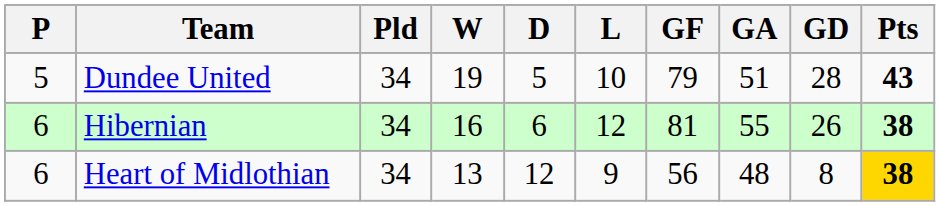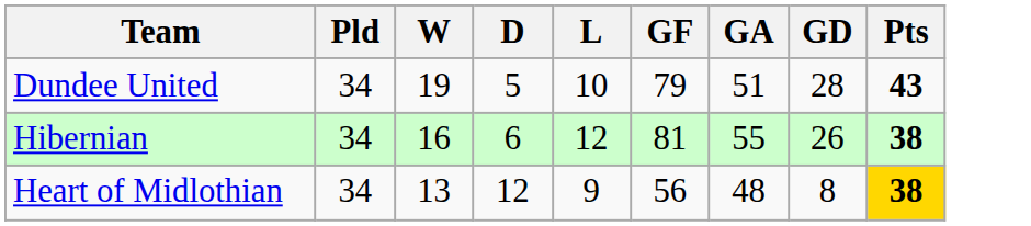 <table class="wikitable" style="text-align: center;">
 <tr>
-<th width=30>P</th>
 <th width=140>Team</th>
 <th width=30>Pld</th>
 <th width=30>W</th>
 <th width=30>D</th>
 <th width=30>L</th>
 <th width=30>GF</th>
 <th width=30>GA</th>
 <th width=30>GD</th>
 <th width=30>Pts</th>
 </tr>
 <tr>
-<td>5</td>
 <td align=left><a href='#'>Dundee United</a></td>
 <td>34</td>
 <td>19</td>
 <td>5</td>
 <td>10</td>
 <td>79</td>
 <td>51</td>
 <td>28</td>
 <td><strong>43</strong></td>
 </tr>
 <tr style="background:#ccffcc;">
-<td>6</td>
 <td align=left><a href='#'>Hibernian</a></td>
 <td>34</td>
 <td>16</td>
 <td>6</td>
 <td>12</td>
 <td>81</td>
 <td>55</td>
 <td>26</td>
 <td><strong>38</strong></td>
 </tr>
 <tr>
-<td>6</td>
 <td align=left><a href='#'>Heart of Midlothian</a></td>
 <td>34</td>
 <td>13</td>
 <td>12</td>
 <td>9</td>
 <td>56</td>
 <td>48</td>
 <td>8</td>
 <td style="background: gold;"><strong>38</strong></td>
 </tr>
 </table>
